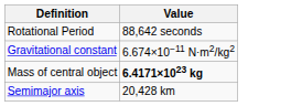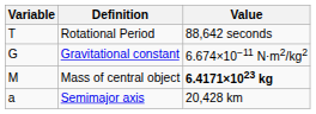 <table class="wikitable">
 <tr>
+<th>Variable</th>
 <th>Definition</th>
 <th>Value</th>
 </tr>
 <tr>
+<td>T</td>
 <td>Rotational Period</td>
 <td>88,642 seconds</td>
 </tr>
 <tr>
+<td>G</td>
 <td><a href='#'>Gravitational constant</a></td>
 <td>6.674×10<sup>−11</sup> N⋅m<sup>2</sup>/kg<sup>2</sup></td>
 </tr>
 <tr>
+<td>M</td>
 <td>Mass of central object</td>
 <td><strong>6.4171×10<sup>23</sup> kg</strong></td>
 </tr>
 <tr>
+<td>a</td>
 <td><a href='#'>Semimajor axis</a></td>
 <td>20,428 km</td>
 </tr>
 </table>
